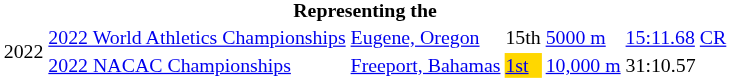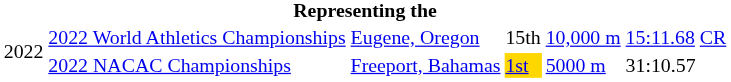 <table>
 <tr>
 <th colspan="6">Representing the </th>
 </tr>
 <tr>
 <td rowspan=2>2022</td>
 <td><a href='#'>2022 World Athletics Championships</a></td>
 <td><a href='#'>Eugene, Oregon</a></td>
 <td>15th</td>
-<td><a href='#'>5000 m</a></td>
+<td><a href='#'>10,000 m</a></td>
 <td><a href='#'>15:11.68</a> <a href='#'>CR</a></td>
 </tr>
 <tr>
 <td><a href='#'>2022 NACAC Championships</a></td>
 <td><a href='#'>Freeport, Bahamas</a></td>
 <td bgcolor=gold><a href='#'>1st</a></td>
-<td><a href='#'>10,000 m</a></td>
+<td><a href='#'>5000 m</a></td>
 <td>31:10.57</td>
 </tr>
 </table>
